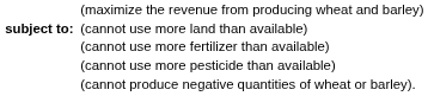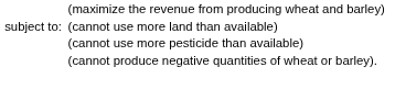 <table>
 <tr>
 <td colspan="2"></td>
 <td>(maximize the revenue from producing wheat and barley)</td>
 </tr>
 <tr>
-<td><strong>subject to:</strong></td>
+<td>subject to:</td>
 <td></td>
 <td>(cannot use more land than available)</td>
-</tr>
-<tr>
-<td></td>
-<td></td>
-<td>(cannot use more fertilizer than available)</td>
 </tr>
 <tr>
 <td></td>
 <td></td>
 <td>(cannot use more pesticide than available)</td>
 </tr>
 <tr>
 <td></td>
 <td></td>
 <td>(cannot produce negative quantities of wheat or barley).</td>
 </tr>
 </table>
